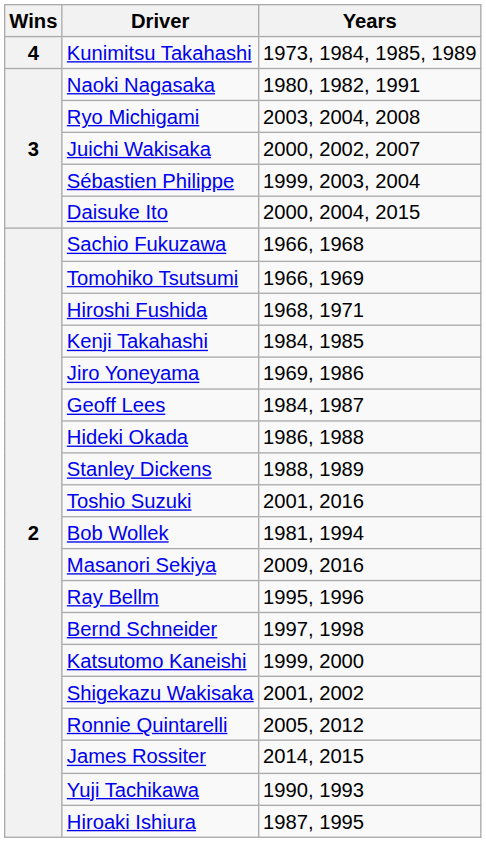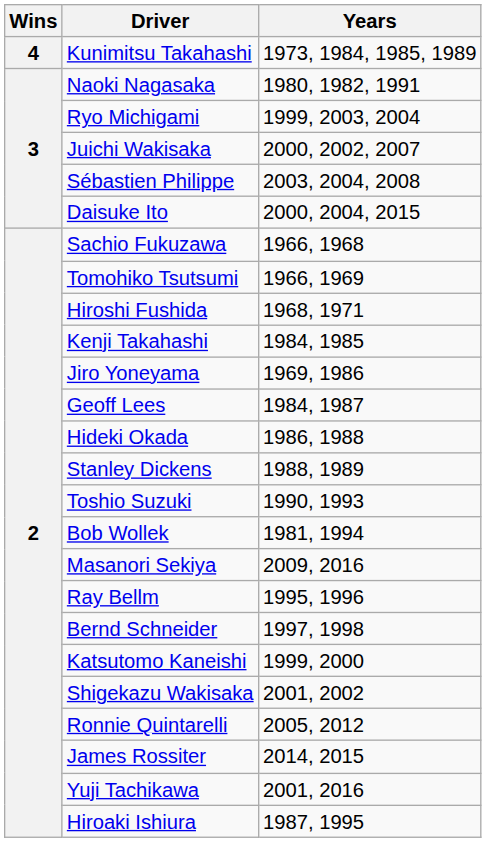 <table class="wikitable" style="font-size: 95%;">
 <tr>
 <th>Wins</th>
 <th>Driver</th>
 <th>Years</th>
 </tr>
 <tr>
 <th>4</th>
 <td> <a href='#'>Kunimitsu Takahashi</a></td>
 <td>1973, 1984, 1985, 1989</td>
 </tr>
 <tr>
 <th rowspan="5">3</th>
 <td> <a href='#'>Naoki Nagasaka</a></td>
 <td>1980, 1982, 1991</td>
 </tr>
 <tr>
 <td> <a href='#'>Ryo Michigami</a></td>
-<td>2003, 2004, 2008</td>
+<td>1999, 2003, 2004</td>
 </tr>
 <tr>
 <td> <a href='#'>Juichi Wakisaka</a></td>
 <td>2000, 2002, 2007</td>
 </tr>
 <tr>
 <td> <a href='#'>Sébastien Philippe</a></td>
-<td>1999, 2003, 2004</td>
+<td>2003, 2004, 2008</td>
 </tr>
 <tr>
 <td> <a href='#'>Daisuke Ito</a></td>
 <td>2000, 2004, 2015</td>
 </tr>
 <tr>
 <th rowspan="19">2</th>
 <td> <a href='#'>Sachio Fukuzawa</a></td>
 <td>1966, 1968</td>
 </tr>
 <tr>
 <td> <a href='#'>Tomohiko Tsutsumi</a></td>
 <td>1966, 1969</td>
 </tr>
 <tr>
 <td> <a href='#'>Hiroshi Fushida</a></td>
 <td>1968, 1971</td>
 </tr>
 <tr>
 <td> <a href='#'>Kenji Takahashi</a></td>
 <td>1984, 1985</td>
 </tr>
 <tr>
 <td> <a href='#'>Jiro Yoneyama</a></td>
 <td>1969, 1986</td>
 </tr>
 <tr>
 <td> <a href='#'>Geoff Lees</a></td>
 <td>1984, 1987</td>
 </tr>
 <tr>
 <td> <a href='#'>Hideki Okada</a></td>
 <td>1986, 1988</td>
 </tr>
 <tr>
 <td> <a href='#'>Stanley Dickens</a></td>
 <td>1988, 1989</td>
 </tr>
 <tr>
 <td> <a href='#'>Toshio Suzuki</a></td>
-<td>2001, 2016</td>
+<td>1990, 1993</td>
 </tr>
 <tr>
 <td> <a href='#'>Bob Wollek</a></td>
 <td>1981, 1994</td>
 </tr>
 <tr>
 <td> <a href='#'>Masanori Sekiya</a></td>
 <td>2009, 2016</td>
 </tr>
 <tr>
 <td> <a href='#'>Ray Bellm</a></td>
 <td>1995, 1996</td>
 </tr>
 <tr>
 <td> <a href='#'>Bernd Schneider</a></td>
 <td>1997, 1998</td>
 </tr>
 <tr>
 <td> <a href='#'>Katsutomo Kaneishi</a></td>
 <td>1999, 2000</td>
 </tr>
 <tr>
 <td> <a href='#'>Shigekazu Wakisaka</a></td>
 <td>2001, 2002</td>
 </tr>
 <tr>
 <td> <a href='#'>Ronnie Quintarelli</a></td>
 <td>2005, 2012</td>
 </tr>
 <tr>
 <td> <a href='#'>James Rossiter</a></td>
 <td>2014, 2015</td>
 </tr>
 <tr>
 <td> <a href='#'>Yuji Tachikawa</a></td>
-<td>1990, 1993</td>
+<td>2001, 2016</td>
 </tr>
 <tr>
 <td> <a href='#'>Hiroaki Ishiura</a></td>
 <td>1987, 1995</td>
 </tr>
 </table>
